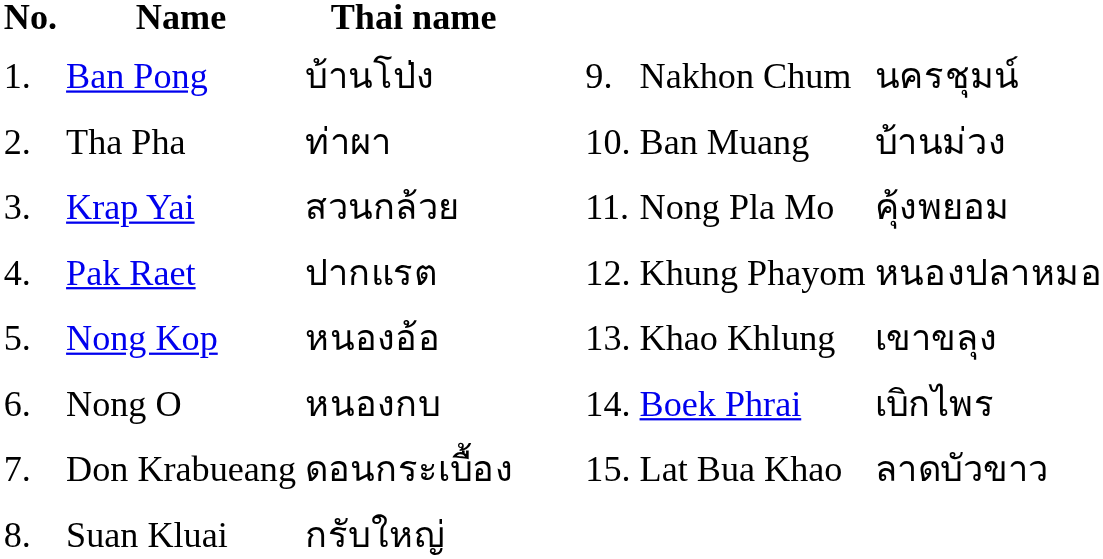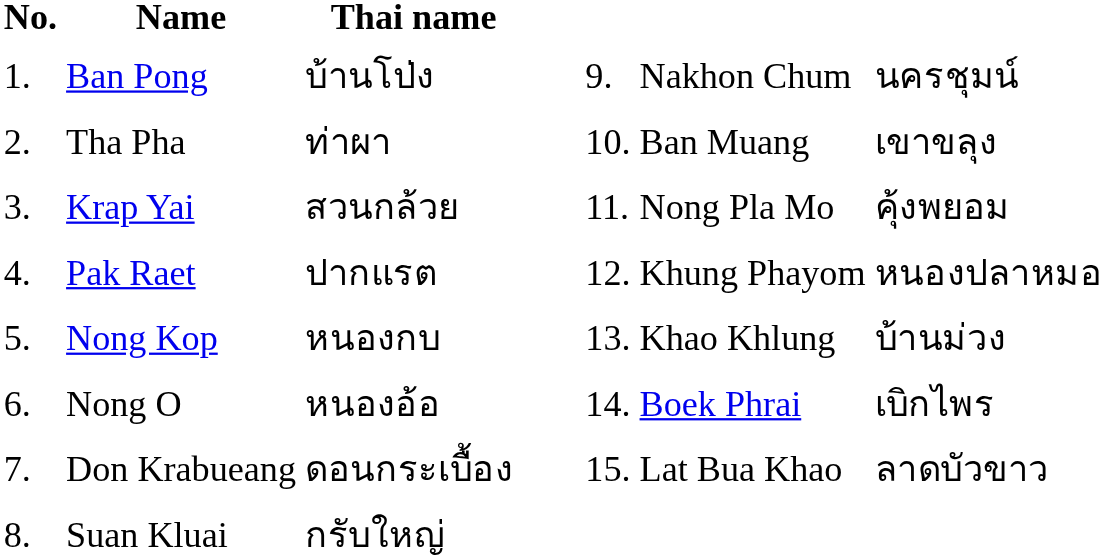 <table>
 <tr>
 <th>No.</th>
 <th>Name</th>
 <th>Thai name</th>
 <th></th>
 <td>    </td>
 </tr>
 <tr>
 <td>1.</td>
 <td><a href='#'>Ban Pong</a></td>
 <td>บ้านโป่ง</td>
 <td></td>
 <td></td>
 <td>9.</td>
 <td>Nakhon Chum</td>
 <td>นครชุมน์</td>
 <td></td>
 </tr>
 <tr>
 <td>2.</td>
 <td>Tha Pha</td>
 <td>ท่าผา</td>
 <td></td>
 <td></td>
 <td>10.</td>
 <td>Ban Muang</td>
-<td>บ้านม่วง</td>
+<td>เขาขลุง</td>
 <td></td>
 </tr>
 <tr>
 <td>3.</td>
 <td><a href='#'>Krap Yai</a></td>
 <td>สวนกล้วย</td>
 <td></td>
 <td></td>
 <td>11.</td>
 <td>Nong Pla Mo</td>
 <td>คุ้งพยอม</td>
 <td></td>
 </tr>
 <tr>
 <td>4.</td>
 <td><a href='#'>Pak Raet</a></td>
 <td>ปากแรต</td>
 <td></td>
 <td></td>
 <td>12.</td>
 <td>Khung Phayom</td>
 <td>หนองปลาหมอ </td>
 <td></td>
 </tr>
 <tr>
 <td>5.</td>
 <td><a href='#'>Nong Kop</a></td>
-<td>หนองอ้อ</td>
+<td>หนองกบ</td>
 <td></td>
 <td></td>
 <td>13.</td>
 <td>Khao Khlung</td>
-<td>เขาขลุง</td>
+<td>บ้านม่วง</td>
 <td></td>
 </tr>
 <tr>
 <td>6.</td>
 <td>Nong O</td>
-<td>หนองกบ</td>
+<td>หนองอ้อ</td>
 <td></td>
 <td></td>
 <td>14.</td>
 <td><a href='#'>Boek Phrai</a></td>
 <td>เบิกไพร</td>
 <td></td>
 </tr>
 <tr>
 <td>7.</td>
 <td>Don Krabueang</td>
 <td>ดอนกระเบื้อง </td>
 <td></td>
 <td></td>
 <td>15.</td>
 <td>Lat Bua Khao</td>
 <td>ลาดบัวขาว</td>
 <td></td>
 </tr>
 <tr>
 <td>8.</td>
 <td>Suan Kluai</td>
 <td>กรับใหญ่</td>
 <td></td>
 </tr>
 </table>
